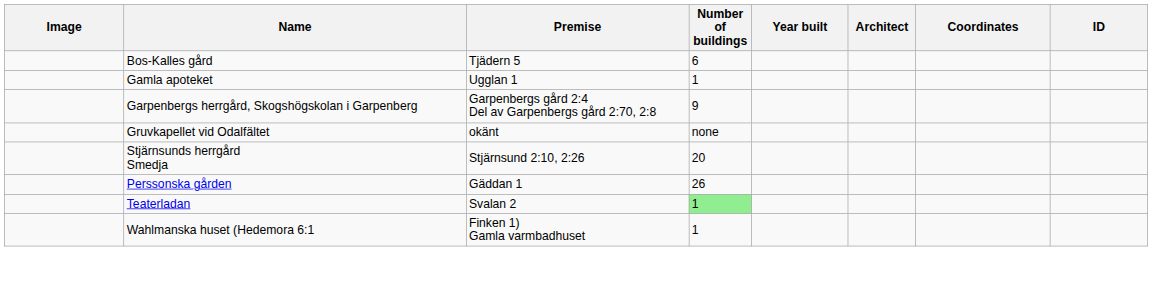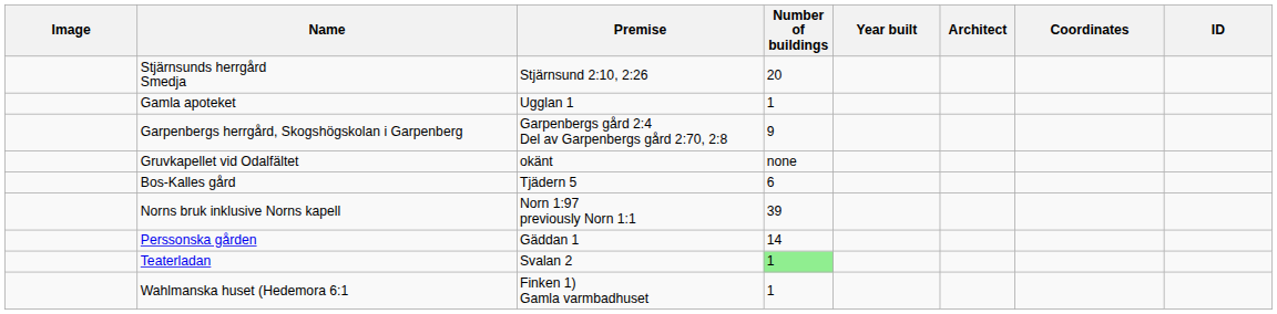 <table class="wikitable" width="95%">
 <tr>
 <th width="150">Image</th>
 <th>Name</th>
 <th>Premise</th>
 <th width="75">Number of<br>buildings</th>
 <th width="120">Year built</th>
 <th>Architect</th>
 <th width="170">Coordinates</th>
 <th width="120">ID</th>
 </tr>
 <tr>
 <td></td>
-<td>Bos-Kalles gård</td>
-<td>Tjädern 5</td>
-<td>6</td>
+<td>Stjärnsunds herrgård<br>Smedja</td>
+<td>Stjärnsund 2:10, 2:26</td>
+<td>20</td>
 <td></td>
 <td></td>
 <td></td>
 <td></td>
 </tr>
 <tr>
 <td></td>
 <td Gamla apoteket, Hedemora>Gamla apoteket</td>
 <td>Ugglan 1</td>
 <td>1</td>
 <td></td>
 <td></td>
 <td></td>
 <td></td>
 </tr>
 <tr>
 <td></td>
 <td>Garpenbergs herrgård, Skogshögskolan i Garpenberg</td>
 <td>Garpenbergs gård 2:4<br>Del av Garpenbergs gård 2:70, 2:8</td>
 <td>9</td>
 <td></td>
 <td></td>
 <td></td>
 <td></td>
 </tr>
 <tr>
 <td></td>
 <td Garpenberg#Gruvkapellet>Gruvkapellet vid Odalfältet</td>
 <td>okänt</td>
 <td>none</td>
 <td></td>
 <td></td>
 <td></td>
 <td></td>
 </tr>
 <tr>
 <td></td>
-<td>Stjärnsunds herrgård<br>Smedja</td>
-<td>Stjärnsund 2:10, 2:26</td>
-<td>20</td>
+<td>Bos-Kalles gård</td>
+<td>Tjädern 5</td>
+<td>6</td>
+<td></td>
+<td></td>
+<td></td>
+<td></td>
+</tr>
+<tr>
+<td></td>
+<td>Norns bruk inklusive Norns kapell</td>
+<td>Norn 1:97<br>previously Norn 1:1</td>
+<td>39</td>
 <td></td>
 <td></td>
 <td></td>
 <td></td>
 </tr>
 <tr>
 <td></td>
 <td><a href='#'>Perssonska gården</a></td>
 <td>Gäddan 1</td>
-<td>26</td>
+<td>14</td>
 <td></td>
 <td></td>
 <td></td>
 <td></td>
 </tr>
 <tr>
 <td></td>
 <td><a href='#'>Teaterladan</a></td>
 <td>Svalan 2</td>
 <td style="background: lightgreen;">1</td>
 <td></td>
 <td></td>
 <td></td>
 <td></td>
 </tr>
 <tr>
 <td></td>
 <td>Wahlmanska huset (Hedemora 6:1</td>
 <td>Finken 1)<br>Gamla varmbadhuset</td>
 <td>1</td>
 <td></td>
 <td></td>
 <td></td>
 <td></td>
 </tr>
 </table>
